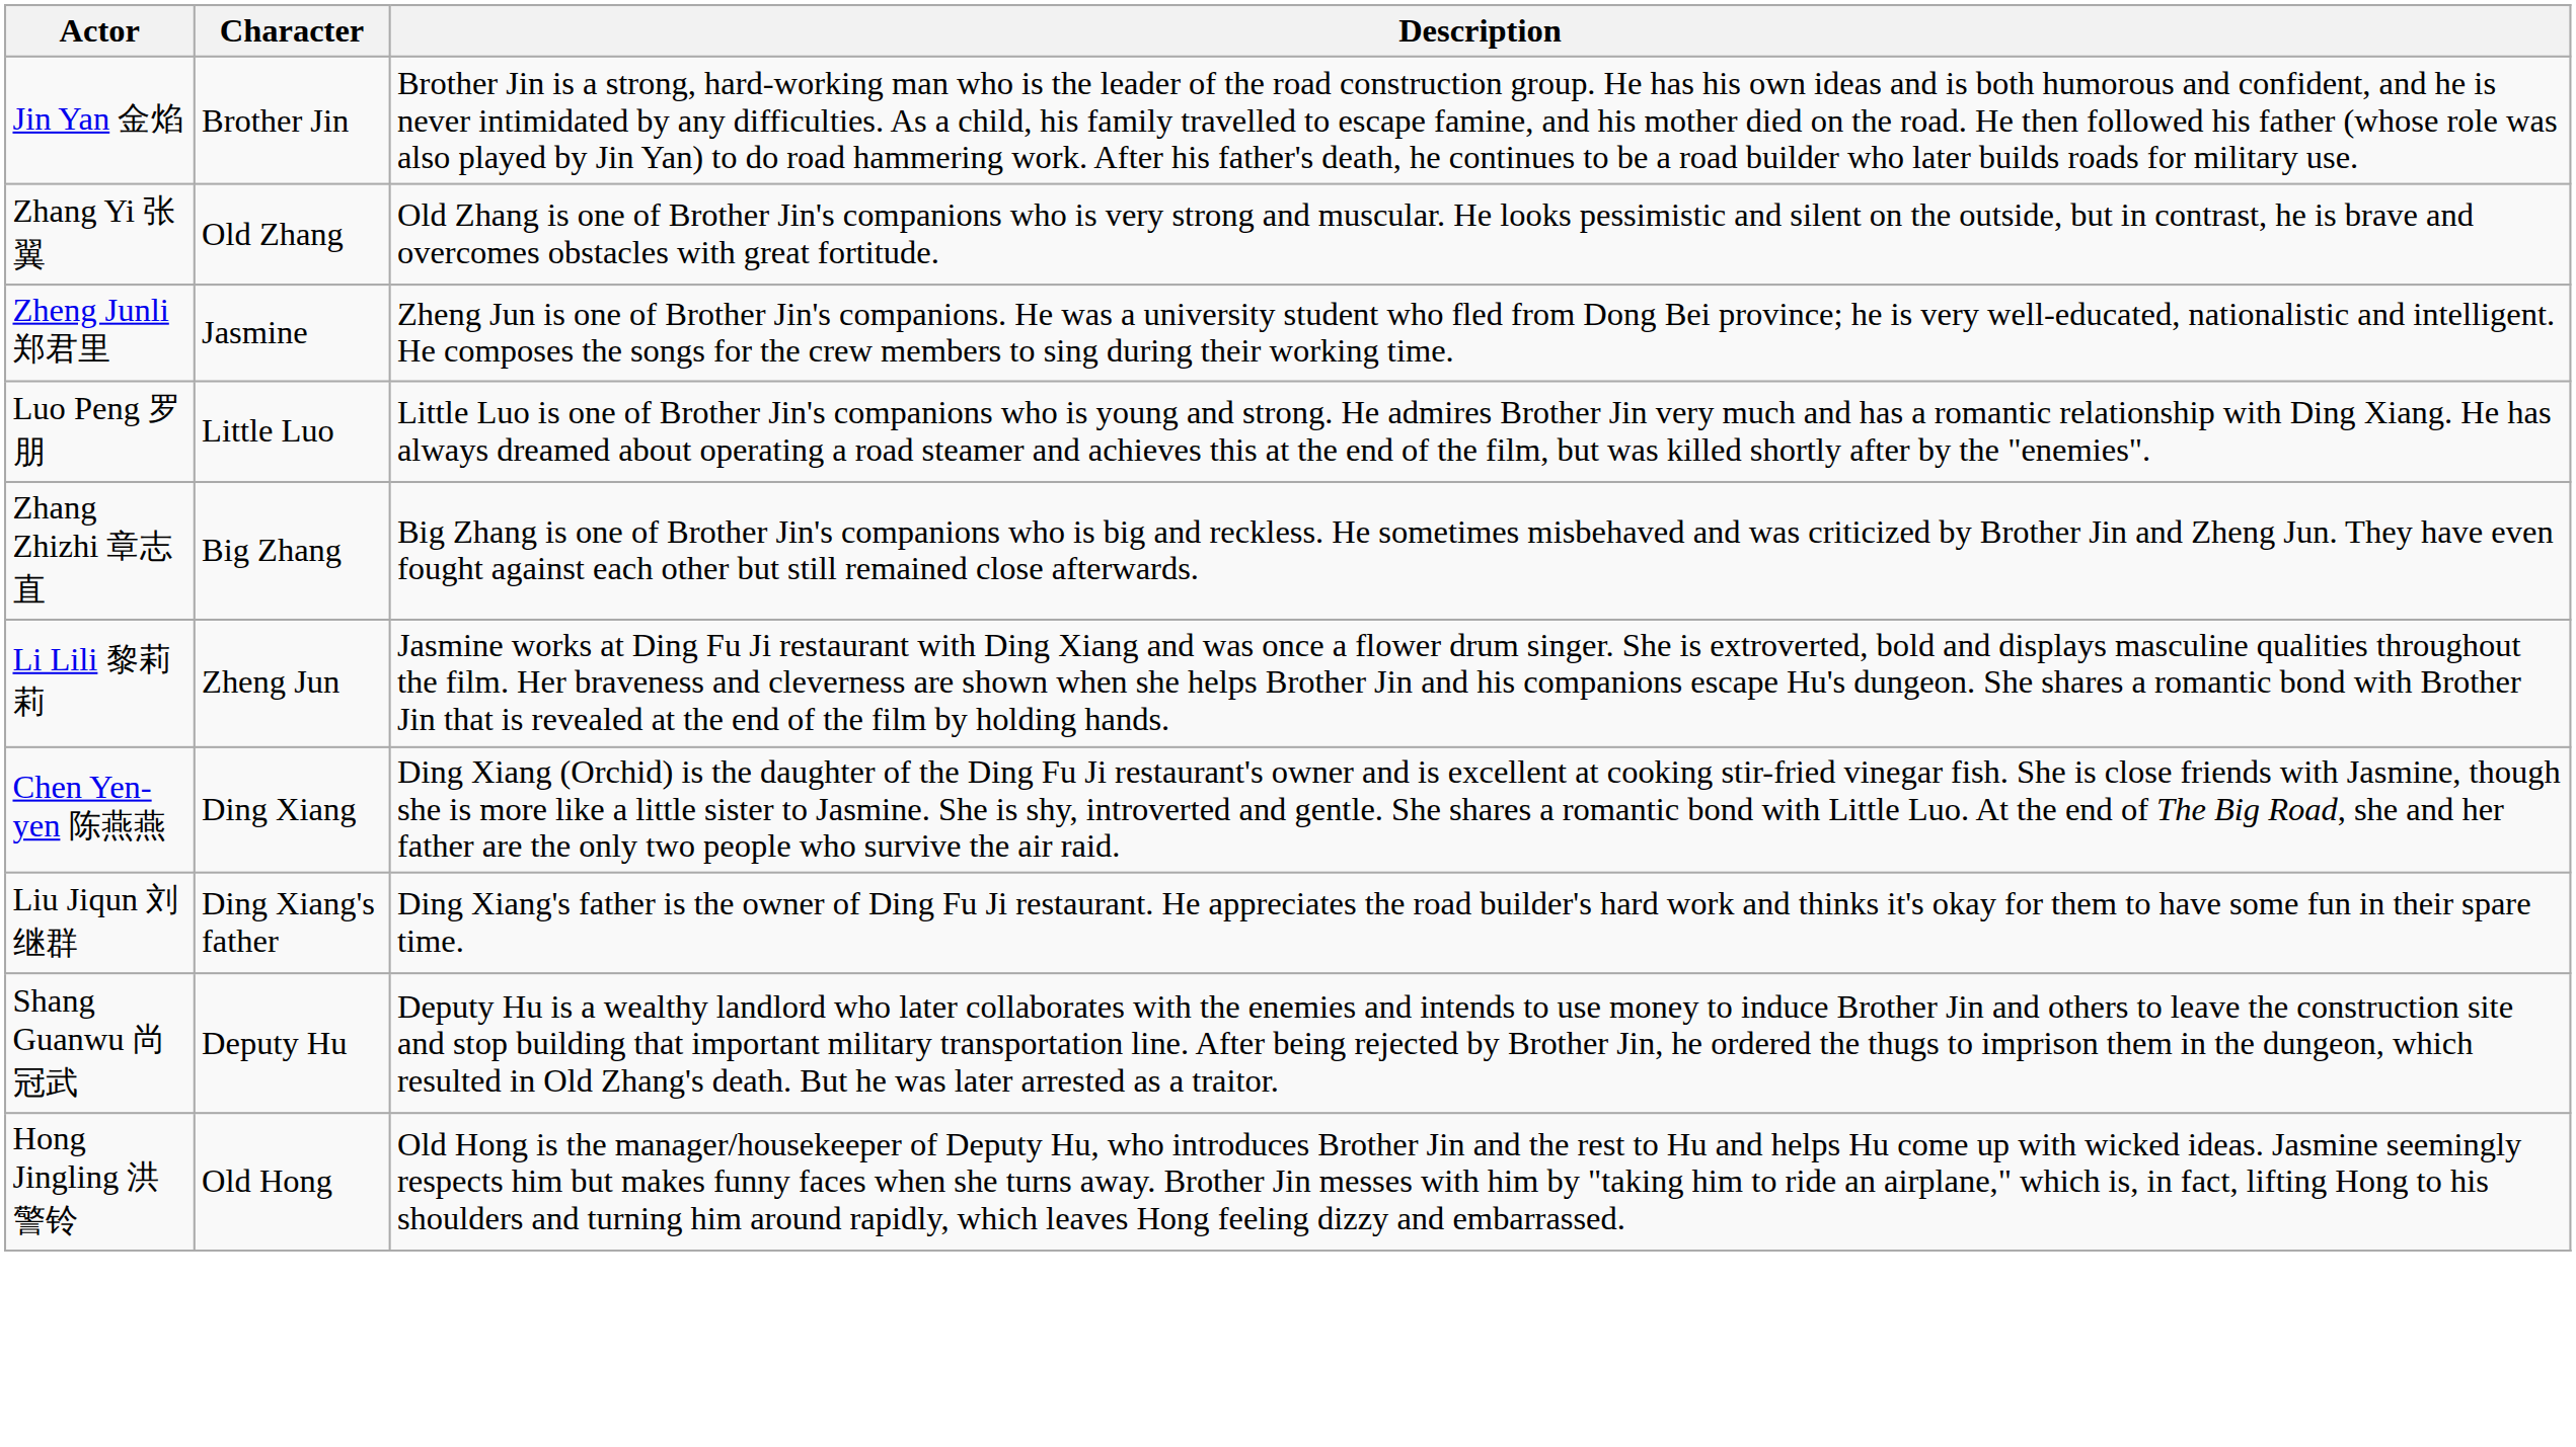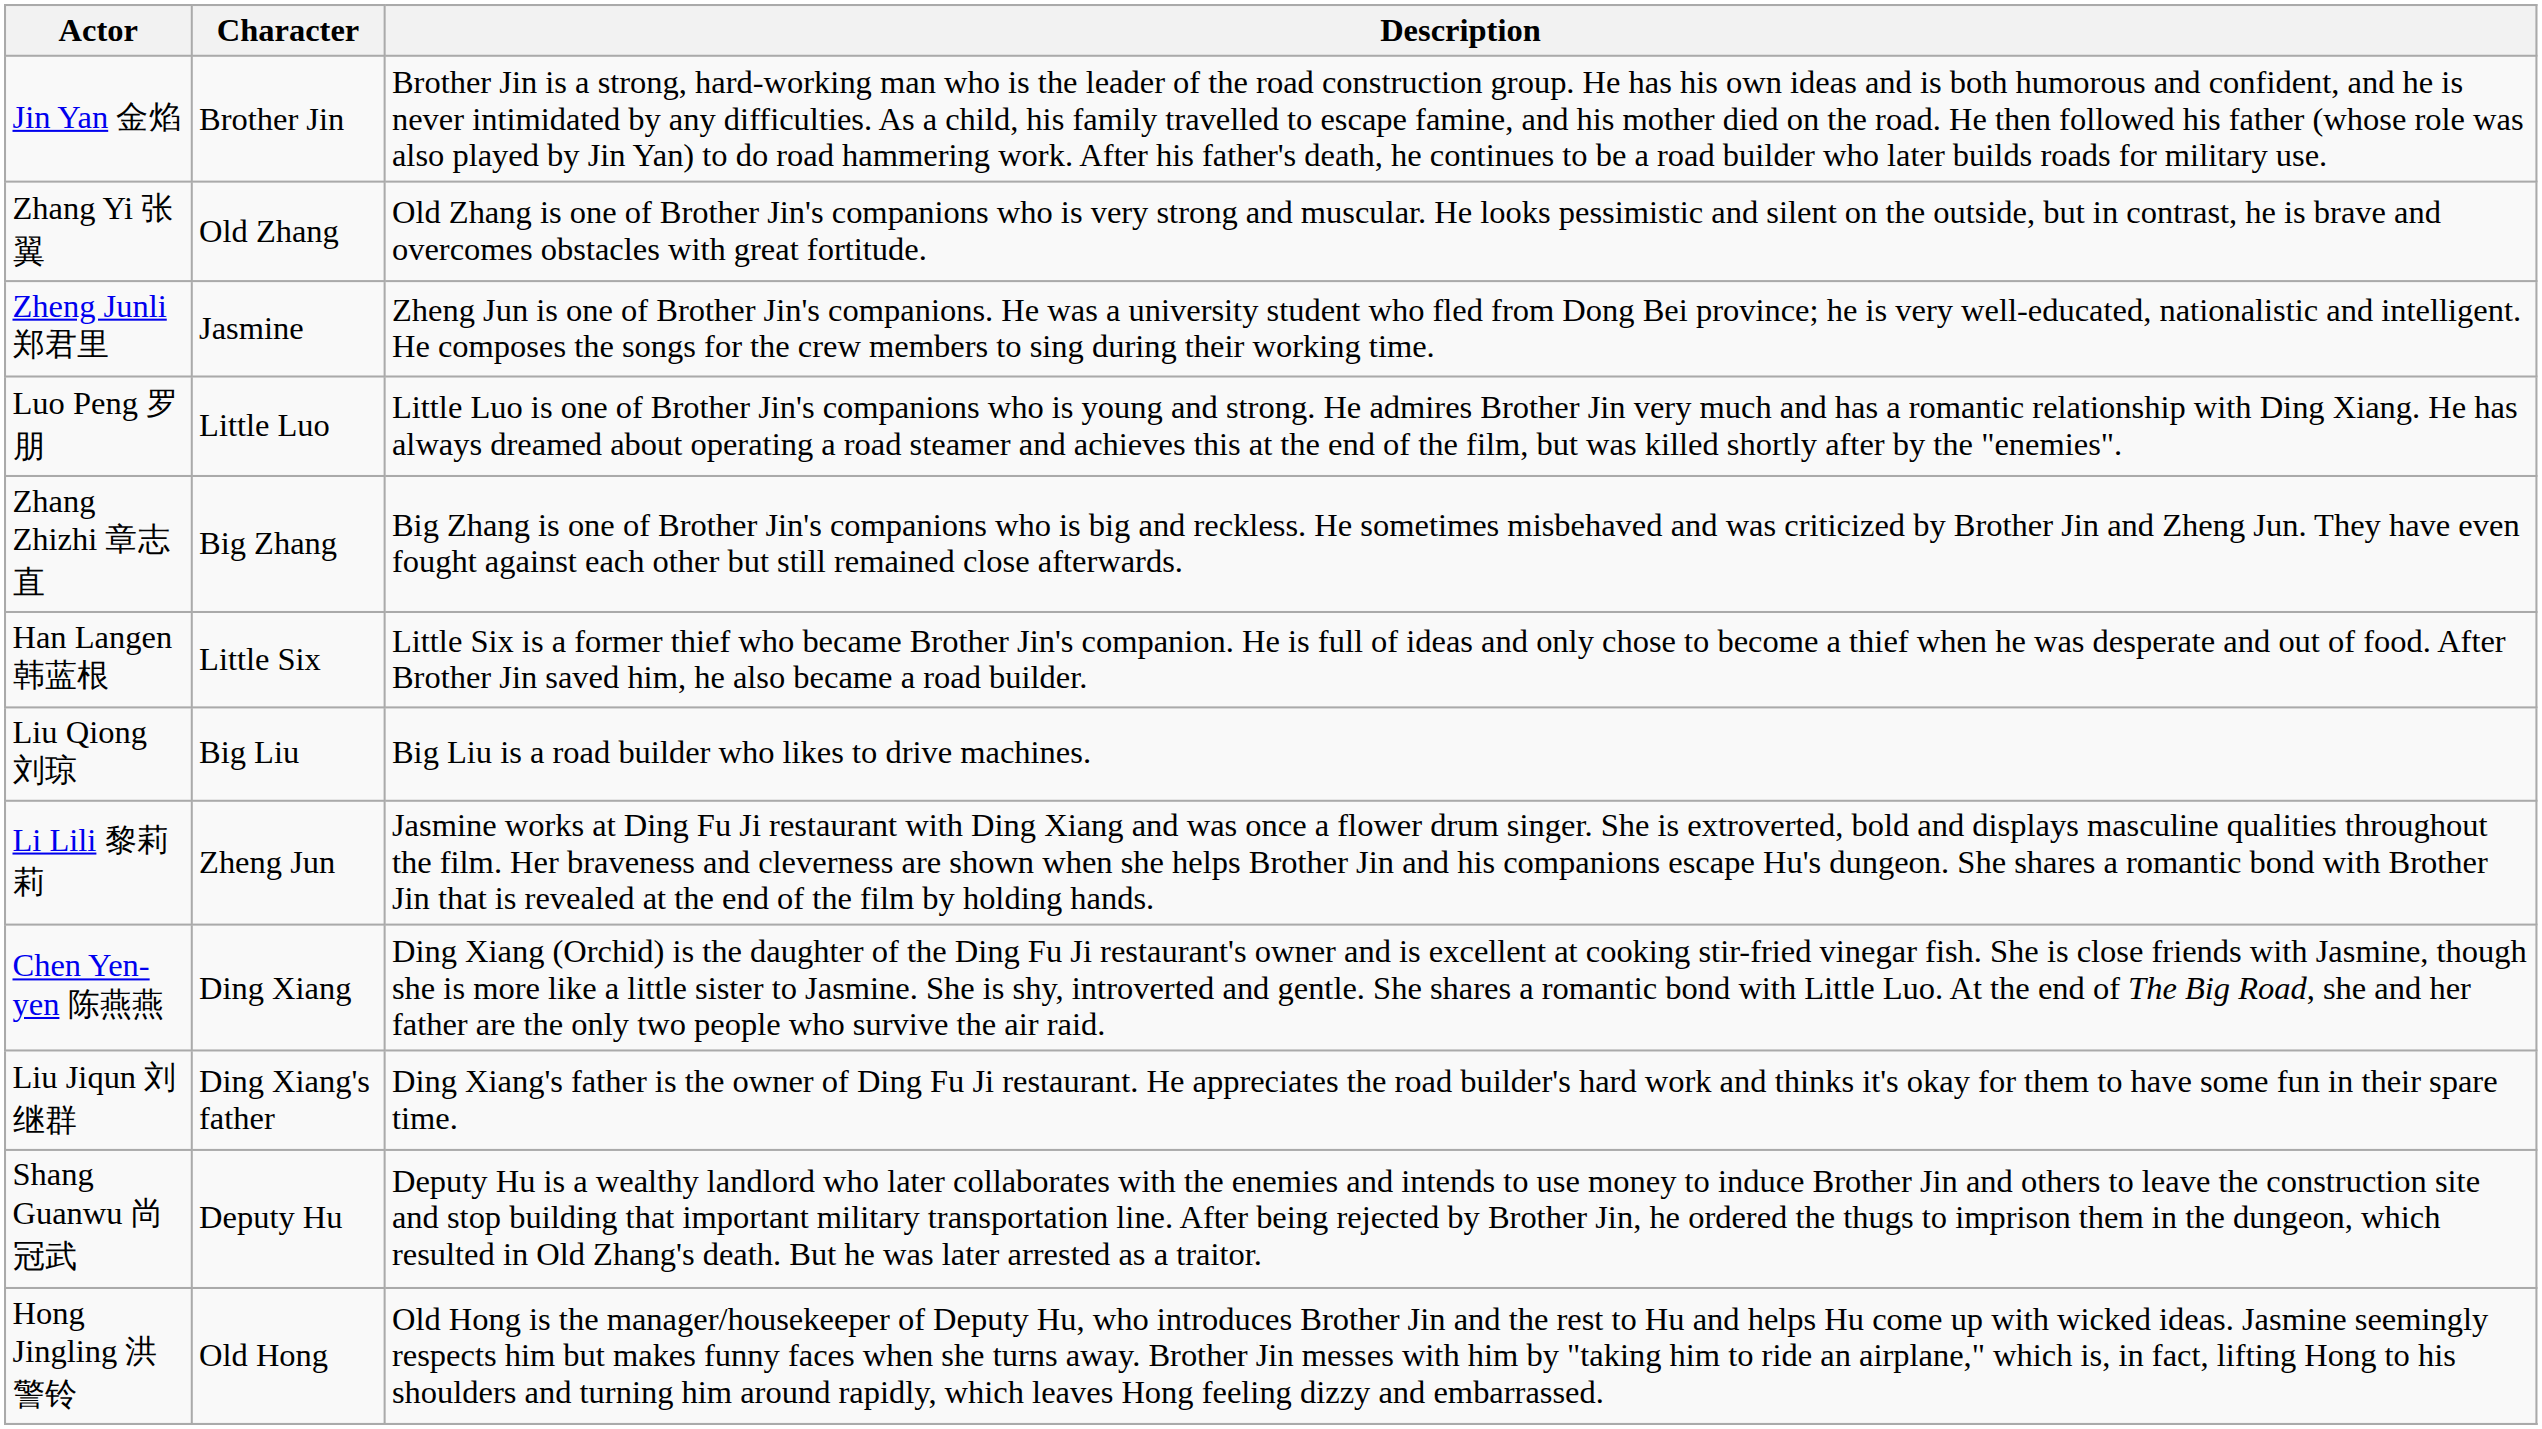 <table class="wikitable sortable">
 <tr>
 <th>Actor</th>
 <th>Character</th>
 <th>Description</th>
 </tr>
 <tr>
 <td rowspan="1"><a href='#'>Jin Yan</a> 金焰</td>
 <td>Brother Jin</td>
 <td>Brother Jin is a strong, hard-working man who is the leader of the road construction group. He has his own ideas and is both humorous and confident, and he is never intimidated by any difficulties. As a child, his family travelled to escape famine, and his mother died on the road. He then followed his father (whose role was also played by Jin Yan) to do road hammering work. After his father's death, he continues to be a road builder who later builds roads for military use.</td>
 </tr>
 <tr ---->
 <td rowspan="1">Zhang Yi 张翼</td>
 <td>Old Zhang</td>
 <td>Old Zhang is one of Brother Jin's companions who is very strong and muscular. He looks pessimistic and silent on the outside, but in contrast, he is brave and overcomes obstacles with great fortitude.</td>
 </tr>
 <tr ---->
 <td rowspan="1"><a href='#'>Zheng Junli</a> 郑君里</td>
 <td>Jasmine</td>
 <td>Zheng Jun is one of Brother Jin's companions. He was a university student who fled from Dong Bei province; he is very well-educated, nationalistic and intelligent. He composes the songs for the crew members to sing during their working time.</td>
 </tr>
 <tr ---->
 <td rowspan="1">Luo Peng 罗朋</td>
 <td>Little Luo</td>
 <td>Little Luo is one of Brother Jin's companions who is young and strong. He admires Brother Jin very much and has a romantic relationship with Ding Xiang. He has always dreamed about operating a road steamer and achieves this at the end of the film, but was killed shortly after by the "enemies".</td>
 </tr>
 <tr ---->
 <td rowspan="1">Zhang Zhizhi 章志直</td>
 <td>Big Zhang</td>
 <td>Big Zhang is one of Brother Jin's companions who is big and reckless. He sometimes misbehaved and was criticized by Brother Jin and Zheng Jun. They have even fought against each other but still remained close afterwards.</td>
 </tr>
 <tr ---->
+<td rowspan="1">Han Langen 韩蓝根</td>
+<td>Little Six</td>
+<td>Little Six is a former thief who became Brother Jin's companion. He is full of ideas and only chose to become a thief when he was desperate and out of food. After Brother Jin saved him, he also became a road builder.</td>
+</tr>
+<tr ---->
+<td rowspan="1">Liu Qiong 刘琼</td>
+<td>Big Liu</td>
+<td>Big Liu is a road builder who likes to drive machines.</td>
+</tr>
+<tr ---->
 <td rowspan="1"><a href='#'>Li Lili</a> 黎莉莉</td>
 <td>Zheng Jun</td>
 <td>Jasmine works at Ding Fu Ji restaurant with Ding Xiang and was once a flower drum singer. She is extroverted, bold and displays masculine qualities throughout the film. Her braveness and cleverness are shown when she helps Brother Jin and his companions escape Hu's dungeon. She shares a romantic bond with Brother Jin that is revealed at the end of the film by holding hands.</td>
 </tr>
 <tr ---->
 <td rowspan="1"><a href='#'>Chen Yen-yen</a> 陈燕燕</td>
 <td>Ding Xiang</td>
 <td>Ding Xiang (Orchid) is the daughter of the Ding Fu Ji restaurant's owner and is excellent at cooking stir-fried vinegar fish. She is close friends with Jasmine, though she is more like a little sister to Jasmine. She is shy, introverted and gentle. She shares a romantic bond with Little Luo. At the end of <em>The Big Road</em>, she and her father are the only two people who survive the air raid.</td>
 </tr>
 <tr ---->
 <td rowspan="1">Liu Jiqun 刘继群</td>
 <td>Ding Xiang's father</td>
 <td>Ding Xiang's father is the owner of Ding Fu Ji restaurant. He appreciates the road builder's hard work and thinks it's okay for them to have some fun in their spare time.</td>
 </tr>
 <tr>
 <td>Shang Guanwu 尚冠武</td>
 <td>Deputy Hu</td>
 <td>Deputy Hu is a wealthy landlord who later collaborates with the enemies and intends to use money to induce Brother Jin and others to leave the construction site and stop building that important military transportation line. After being rejected by Brother Jin, he ordered the thugs to imprison them in the dungeon, which resulted in Old Zhang's death. But he was later arrested as a traitor.</td>
 </tr>
 <tr>
 <td>Hong Jingling 洪警铃</td>
 <td>Old Hong</td>
 <td>Old Hong is the manager/housekeeper of Deputy Hu, who introduces Brother Jin and the rest to Hu and helps Hu come up with wicked ideas. Jasmine seemingly respects him but makes funny faces when she turns away. Brother Jin messes with him by "taking him to ride an airplane," which is, in fact, lifting Hong to his shoulders and turning him around rapidly, which leaves Hong feeling dizzy and embarrassed.</td>
 </tr>
 <tr ---->
 </tr>
 </table>
